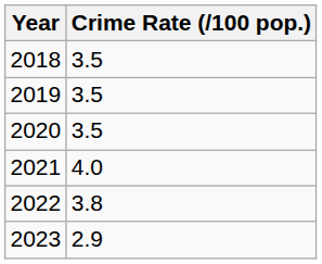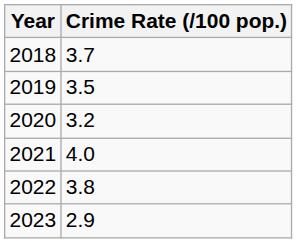 <table class="wikitable">
 <tr>
 <th>Year</th>
 <th>Crime Rate (/100 pop.)</th>
 </tr>
 <tr>
 <td>2018</td>
-<td>3.5</td>
+<td>3.7</td>
 </tr>
 <tr>
 <td>2019</td>
 <td>3.5</td>
 </tr>
 <tr>
 <td>2020</td>
-<td>3.5</td>
+<td>3.2</td>
 </tr>
 <tr>
 <td>2021</td>
 <td>4.0</td>
 </tr>
 <tr>
 <td>2022</td>
 <td>3.8</td>
 </tr>
 <tr>
 <td>2023</td>
 <td>2.9</td>
 </tr>
 </table>
